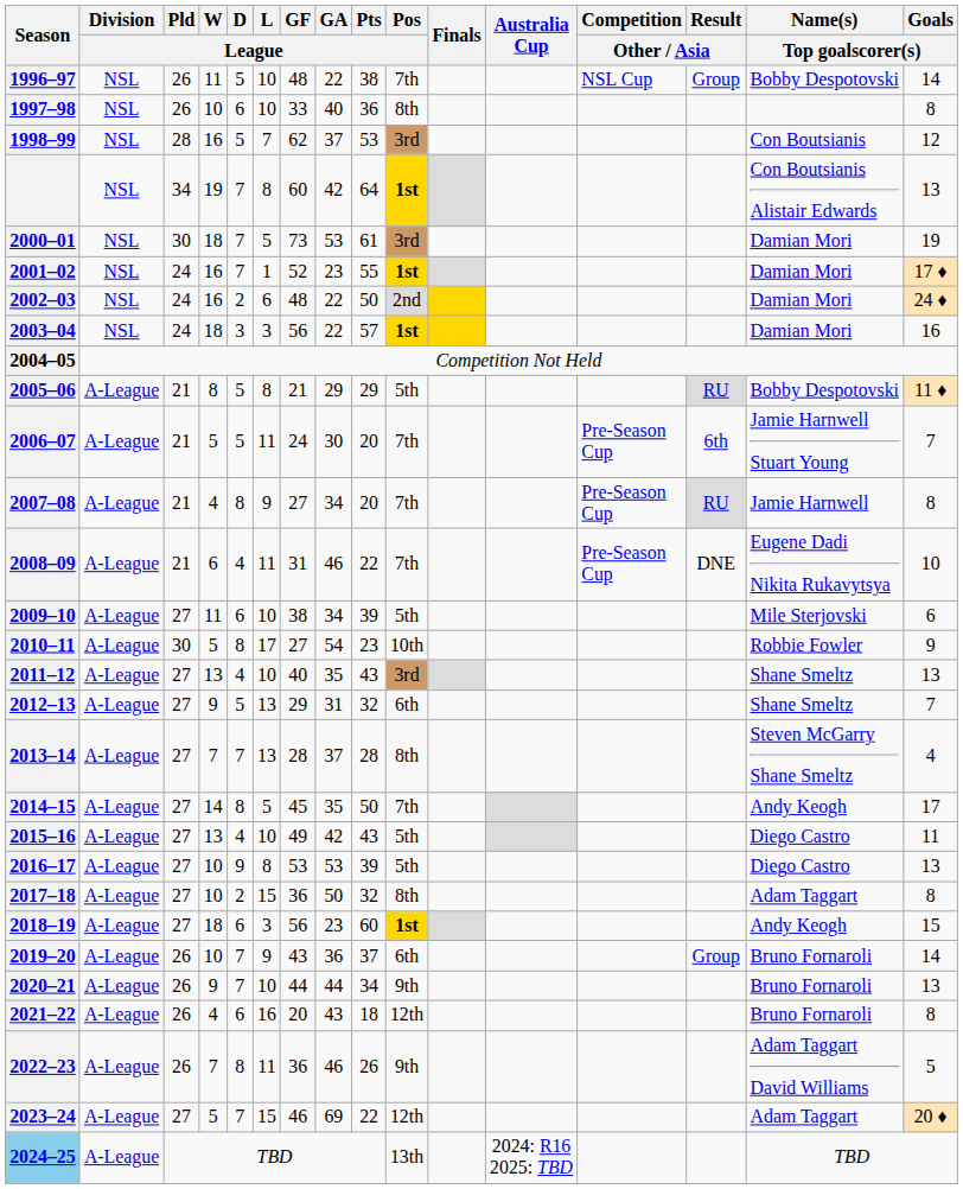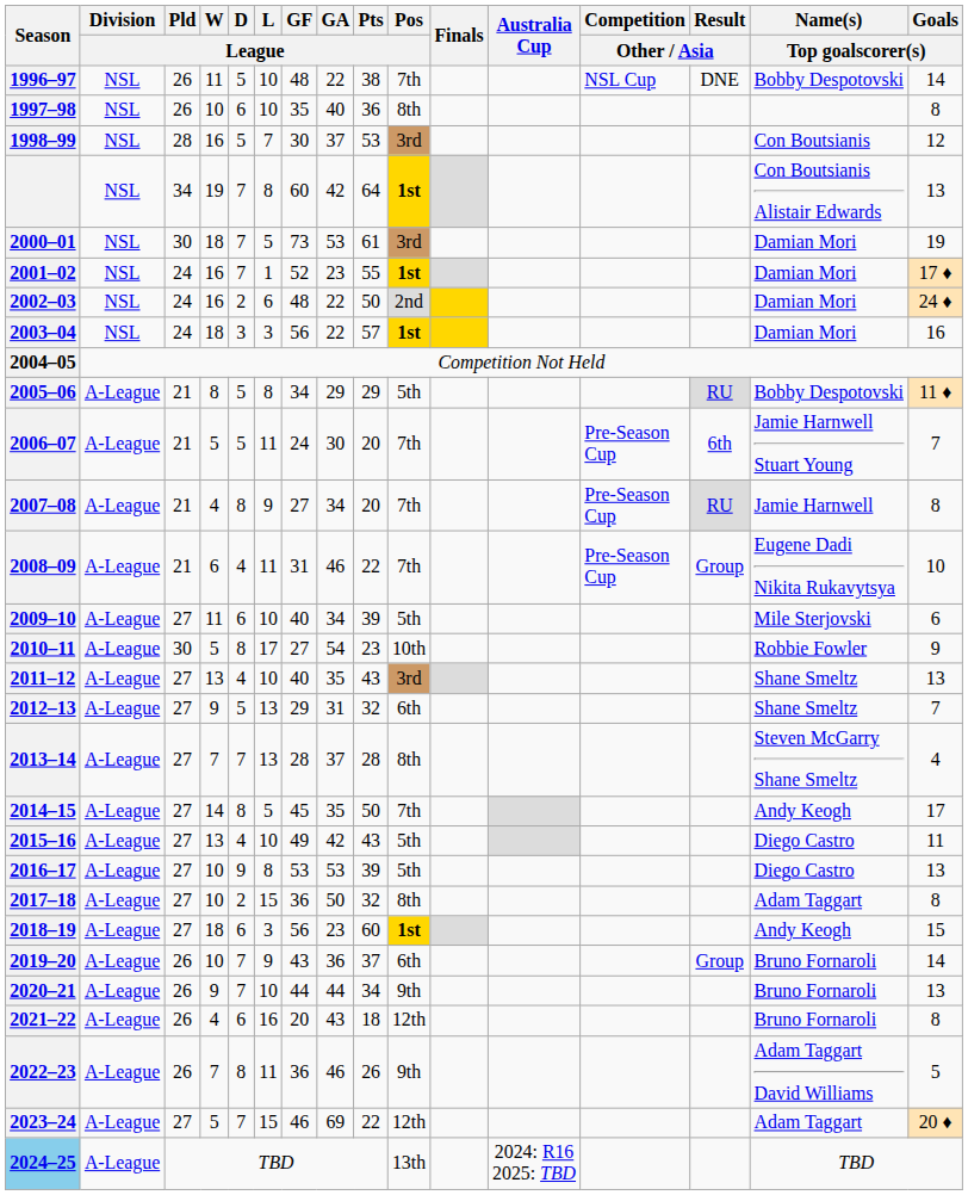 <table class="wikitable sortable" style="text-align: center">
 <tr>
 <th scope="col" rowspan="2">Season</th>
 <th scope="col">Division</th>
 <th width="15" scope="col">Pld</th>
 <th width="15" scope="col">W</th>
 <th width="15" scope="col">D</th>
 <th width="15" scope="col">L</th>
 <th width="15" scope="col">GF</th>
 <th width="15" scope="col">GA</th>
 <th width="15" scope="col">Pts</th>
 <th scope="col">Pos</th>
 <th rowspan="2" scope="col">Finals</th>
 <th rowspan="2" scope="col"><a href='#'>Australia<br>Cup</a></th>
 <th scope="col">Competition</th>
 <th scope="col">Result</th>
 <th scope="col">Name(s)</th>
 <th scope="col">Goals</th>
 </tr>
 <tr class="unsortable">
 <th colspan="9" scope="col">League</th>
 <th colspan="2" scope="col">Other / <a href='#'>Asia</a></th>
 <th colspan="2" scope="col">Top goalscorer(s)</th>
 </tr>
 <tr>
 <th><a href='#'>1996–97</a></th>
 <td><a href='#'>NSL</a></td>
 <td>26</td>
 <td>11</td>
 <td>5</td>
 <td>10</td>
 <td>48</td>
 <td>22</td>
 <td>38</td>
 <td>7th</td>
 <td></td>
 <td></td>
 <td align=left><a href='#'>NSL Cup</a></td>
-<td><a href='#'>Group</a></td>
+<td>DNE</td>
 <td align=left><a href='#'>Bobby Despotovski</a></td>
 <td>14</td>
 </tr>
 <tr>
 <th><a href='#'>1997–98</a></th>
 <td><a href='#'>NSL</a></td>
 <td>26</td>
 <td>10</td>
 <td>6</td>
 <td>10</td>
-<td>33</td>
+<td>35</td>
 <td>40</td>
 <td>36</td>
 <td>8th</td>
 <td></td>
 <td></td>
 <td></td>
 <td></td>
 <td align=left></td>
 <td>8</td>
 </tr>
 <tr>
 <th><a href='#'>1998–99</a></th>
 <td><a href='#'>NSL</a></td>
 <td>28</td>
 <td>16</td>
 <td>5</td>
 <td>7</td>
-<td>62</td>
+<td>30</td>
 <td>37</td>
 <td>53</td>
 <td bgcolor=#CC9966>3rd</td>
 <td></td>
 <td></td>
 <td></td>
 <td></td>
 <td align=left><a href='#'>Con Boutsianis</a></td>
 <td>12</td>
 </tr>
 <tr>
 <th></th>
 <td><a href='#'>NSL</a></td>
 <td>34</td>
 <td>19</td>
 <td>7</td>
 <td>8</td>
 <td>60</td>
 <td>42</td>
 <td>64</td>
 <td bgcolor=gold><strong>1st</strong></td>
 <td bgcolor=#DCDCDC></td>
 <td></td>
 <td></td>
 <td></td>
 <td align=left><a href='#'>Con Boutsianis</a><hr><a href='#'>Alistair Edwards</a></td>
 <td>13</td>
 </tr>
 <tr>
 <th><a href='#'>2000–01</a></th>
 <td><a href='#'>NSL</a></td>
 <td>30</td>
 <td>18</td>
 <td>7</td>
 <td>5</td>
 <td>73</td>
 <td>53</td>
 <td>61</td>
 <td bgcolor=#CC9966>3rd</td>
 <td></td>
 <td></td>
 <td></td>
 <td></td>
 <td align=left><a href='#'>Damian Mori</a></td>
 <td>19</td>
 </tr>
 <tr>
 <th><a href='#'>2001–02</a></th>
 <td><a href='#'>NSL</a></td>
 <td>24</td>
 <td>16</td>
 <td>7</td>
 <td>1</td>
 <td>52</td>
 <td>23</td>
 <td>55</td>
 <td bgcolor=gold><strong>1st</strong></td>
 <td bgcolor=#DCDCDC></td>
 <td></td>
 <td></td>
 <td></td>
 <td align=left><a href='#'>Damian Mori</a></td>
 <td bgcolor=#FFE4B5>17 ♦</td>
 </tr>
 <tr>
 <th><a href='#'>2002–03</a></th>
 <td><a href='#'>NSL</a></td>
 <td>24</td>
 <td>16</td>
 <td>2</td>
 <td>6</td>
 <td>48</td>
 <td>22</td>
 <td>50</td>
 <td bgcolor=#DCDCDC>2nd</td>
 <td bgcolor=gold></td>
 <td></td>
 <td></td>
 <td></td>
 <td align=left><a href='#'>Damian Mori</a></td>
 <td bgcolor=#FFE4B5>24 ♦</td>
 </tr>
 <tr>
 <th><a href='#'>2003–04</a></th>
 <td><a href='#'>NSL</a></td>
 <td>24</td>
 <td>18</td>
 <td>3</td>
 <td>3</td>
 <td>56</td>
 <td>22</td>
 <td>57</td>
 <td bgcolor=gold><strong>1st</strong></td>
 <td bgcolor=gold></td>
 <td></td>
 <td></td>
 <td></td>
 <td align=left><a href='#'>Damian Mori</a></td>
 <td>16</td>
 </tr>
 <tr>
 <th>2004–05</th>
 <td colspan=15><em>Competition Not Held</em></td>
 </tr>
 <tr>
 <th><a href='#'>2005–06</a></th>
 <td><a href='#'>A-League</a></td>
 <td>21</td>
 <td>8</td>
 <td>5</td>
 <td>8</td>
-<td>21</td>
+<td>34</td>
 <td>29</td>
 <td>29</td>
 <td>5th</td>
 <td></td>
 <td></td>
 <td align=left></td>
 <td bgcolor=#DCDCDC><a href='#'>RU</a></td>
 <td align=left><a href='#'>Bobby Despotovski</a></td>
 <td bgcolor=#FFE4B5>11 ♦</td>
 </tr>
 <tr>
 <th><a href='#'>2006–07</a></th>
 <td><a href='#'>A-League</a></td>
 <td>21</td>
 <td>5</td>
 <td>5</td>
 <td>11</td>
 <td>24</td>
 <td>30</td>
 <td>20</td>
 <td>7th</td>
 <td></td>
 <td></td>
 <td align=left><a href='#'>Pre-Season<br>Cup</a></td>
 <td><a href='#'>6th</a></td>
 <td align=left><a href='#'>Jamie Harnwell</a><hr><a href='#'>Stuart Young</a></td>
 <td>7</td>
 </tr>
 <tr>
 <th><a href='#'>2007–08</a></th>
 <td><a href='#'>A-League</a></td>
 <td>21</td>
 <td>4</td>
 <td>8</td>
 <td>9</td>
 <td>27</td>
 <td>34</td>
 <td>20</td>
 <td>7th</td>
 <td></td>
 <td></td>
 <td align=left><a href='#'>Pre-Season<br>Cup</a></td>
 <td bgcolor=#DCDCDC><a href='#'>RU</a></td>
 <td align=left><a href='#'>Jamie Harnwell</a></td>
 <td>8</td>
 </tr>
 <tr>
 <th><a href='#'>2008–09</a></th>
 <td><a href='#'>A-League</a></td>
 <td>21</td>
 <td>6</td>
 <td>4</td>
 <td>11</td>
 <td>31</td>
 <td>46</td>
 <td>22</td>
 <td>7th</td>
 <td></td>
 <td></td>
 <td align=left><a href='#'>Pre-Season<br>Cup</a></td>
-<td>DNE</td>
+<td><a href='#'>Group</a></td>
 <td align=left><a href='#'>Eugene Dadi</a><hr><a href='#'>Nikita Rukavytsya</a></td>
 <td>10</td>
 </tr>
 <tr>
 <th><a href='#'>2009–10</a></th>
 <td><a href='#'>A-League</a></td>
 <td>27</td>
 <td>11</td>
 <td>6</td>
 <td>10</td>
-<td>38</td>
+<td>40</td>
 <td>34</td>
 <td>39</td>
 <td>5th</td>
 <td></td>
 <td></td>
 <td></td>
 <td></td>
 <td align=left><a href='#'>Mile Sterjovski</a></td>
 <td>6</td>
 </tr>
 <tr>
 <th><a href='#'>2010–11</a></th>
 <td><a href='#'>A-League</a></td>
 <td>30</td>
 <td>5</td>
 <td>8</td>
 <td>17</td>
 <td>27</td>
 <td>54</td>
 <td>23</td>
 <td>10th</td>
 <td></td>
 <td></td>
 <td></td>
 <td></td>
 <td align=left><a href='#'>Robbie Fowler</a></td>
 <td>9</td>
 </tr>
 <tr>
 <th><a href='#'>2011–12</a></th>
 <td><a href='#'>A-League</a></td>
 <td>27</td>
 <td>13</td>
 <td>4</td>
 <td>10</td>
 <td>40</td>
 <td>35</td>
 <td>43</td>
 <td bgcolor=#CC9966>3rd</td>
 <td bgcolor=#DCDCDC></td>
 <td></td>
 <td></td>
 <td></td>
 <td align=left><a href='#'>Shane Smeltz</a></td>
 <td>13</td>
 </tr>
 <tr>
 <th><a href='#'>2012–13</a></th>
 <td><a href='#'>A-League</a></td>
 <td>27</td>
 <td>9</td>
 <td>5</td>
 <td>13</td>
 <td>29</td>
 <td>31</td>
 <td>32</td>
 <td>6th</td>
 <td></td>
 <td></td>
 <td></td>
 <td></td>
 <td align=left><a href='#'>Shane Smeltz</a></td>
 <td>7</td>
 </tr>
 <tr>
 <th><a href='#'>2013–14</a></th>
 <td><a href='#'>A-League</a></td>
 <td>27</td>
 <td>7</td>
 <td>7</td>
 <td>13</td>
 <td>28</td>
 <td>37</td>
 <td>28</td>
 <td>8th</td>
 <td></td>
 <td></td>
 <td></td>
 <td></td>
 <td align=left><a href='#'>Steven McGarry</a><hr><a href='#'>Shane Smeltz</a></td>
 <td>4</td>
 </tr>
 <tr>
 <th><a href='#'>2014–15</a></th>
 <td><a href='#'>A-League</a></td>
 <td>27</td>
 <td>14</td>
 <td>8</td>
 <td>5</td>
 <td>45</td>
 <td>35</td>
 <td>50</td>
 <td>7th</td>
 <td></td>
 <td bgcolor=#DCDCDC></td>
 <td></td>
 <td></td>
 <td align=left><a href='#'>Andy Keogh</a></td>
 <td>17</td>
 </tr>
 <tr>
 <th><a href='#'>2015–16</a></th>
 <td><a href='#'>A-League</a></td>
 <td>27</td>
 <td>13</td>
 <td>4</td>
 <td>10</td>
 <td>49</td>
 <td>42</td>
 <td>43</td>
 <td>5th</td>
 <td></td>
 <td bgcolor=#DCDCDC></td>
 <td></td>
 <td></td>
 <td align=left><a href='#'>Diego Castro</a></td>
 <td>11</td>
 </tr>
 <tr>
 <th><a href='#'>2016–17</a></th>
 <td><a href='#'>A-League</a></td>
 <td>27</td>
 <td>10</td>
 <td>9</td>
 <td>8</td>
 <td>53</td>
 <td>53</td>
 <td>39</td>
 <td>5th</td>
 <td></td>
 <td></td>
 <td></td>
 <td></td>
 <td align=left><a href='#'>Diego Castro</a></td>
 <td>13</td>
 </tr>
 <tr>
 <th><a href='#'>2017–18</a></th>
 <td><a href='#'>A-League</a></td>
 <td>27</td>
 <td>10</td>
 <td>2</td>
 <td>15</td>
 <td>36</td>
 <td>50</td>
 <td>32</td>
 <td>8th</td>
 <td></td>
 <td></td>
 <td></td>
 <td></td>
 <td align=left><a href='#'>Adam Taggart</a></td>
 <td>8</td>
 </tr>
 <tr>
 <th><a href='#'>2018–19</a></th>
 <td><a href='#'>A-League</a></td>
 <td>27</td>
 <td>18</td>
 <td>6</td>
 <td>3</td>
 <td>56</td>
 <td>23</td>
 <td>60</td>
 <td bgcolor=gold><strong>1st</strong></td>
 <td bgcolor=#DCDCDC></td>
 <td></td>
 <td></td>
 <td></td>
 <td align=left><a href='#'>Andy Keogh</a></td>
 <td>15</td>
 </tr>
 <tr>
 <th><a href='#'>2019–20</a></th>
 <td><a href='#'>A-League</a></td>
 <td>26</td>
 <td>10</td>
 <td>7</td>
 <td>9</td>
 <td>43</td>
 <td>36</td>
 <td>37</td>
 <td>6th</td>
 <td></td>
 <td></td>
 <td align=left></td>
 <td><a href='#'>Group</a></td>
 <td align=left><a href='#'>Bruno Fornaroli</a></td>
 <td>14</td>
 </tr>
 <tr>
 <th><a href='#'>2020–21</a></th>
 <td><a href='#'>A-League</a></td>
 <td>26</td>
 <td>9</td>
 <td>7</td>
 <td>10</td>
 <td>44</td>
 <td>44</td>
 <td>34</td>
 <td>9th</td>
 <td></td>
 <td></td>
 <td></td>
 <td></td>
 <td align=left><a href='#'>Bruno Fornaroli</a></td>
 <td>13</td>
 </tr>
 <tr>
 <th><a href='#'>2021–22</a></th>
 <td><a href='#'>A-League</a></td>
 <td>26</td>
 <td>4</td>
 <td>6</td>
 <td>16</td>
 <td>20</td>
 <td>43</td>
 <td>18</td>
 <td>12th</td>
 <td></td>
 <td></td>
 <td></td>
 <td></td>
 <td align=left><a href='#'>Bruno Fornaroli</a></td>
 <td>8</td>
 </tr>
 <tr>
 <th><a href='#'>2022–23</a></th>
 <td><a href='#'>A-League</a></td>
 <td>26</td>
 <td>7</td>
 <td>8</td>
 <td>11</td>
 <td>36</td>
 <td>46</td>
 <td>26</td>
 <td>9th</td>
 <td></td>
 <td></td>
 <td></td>
 <td></td>
 <td align=left><a href='#'>Adam Taggart</a><hr><a href='#'>David Williams</a></td>
 <td>5</td>
 </tr>
 <tr>
 <th><a href='#'>2023–24</a></th>
 <td><a href='#'>A-League</a></td>
 <td>27</td>
 <td>5</td>
 <td>7</td>
 <td>15</td>
 <td>46</td>
 <td>69</td>
 <td>22</td>
 <td>12th</td>
 <td></td>
 <td></td>
 <td></td>
 <td></td>
 <td align=left><a href='#'>Adam Taggart</a></td>
 <td bgcolor=#FFE4B5>20 ♦</td>
 </tr>
 <tr>
 <th style="background:#87ceeb"><a href='#'>2024–25</a></th>
 <td><a href='#'>A-League</a></td>
 <td colspan=7><em>TBD</em></td>
 <td>13th</td>
 <td></td>
 <td>2024: <a href='#'>R16</a><br>2025: <em><a href='#'>TBD</a></em></td>
 <td></td>
 <td></td>
 <td colspan=2><em>TBD</em></td>
 </tr>
 </table>
